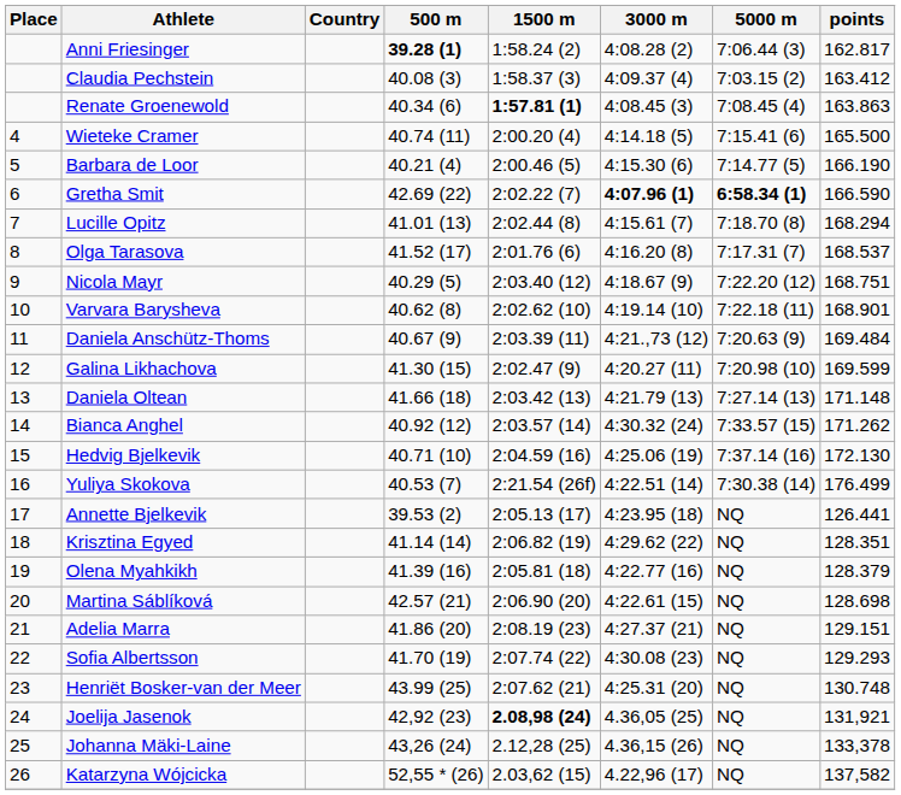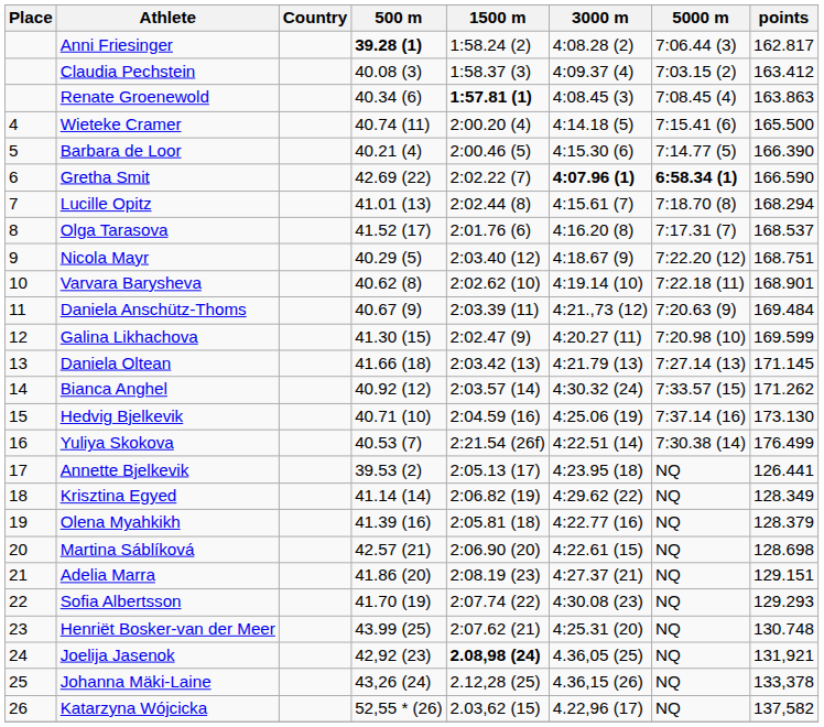 <table class="wikitable sortable" border="1">
 <tr align=left bgcolor=#DDDDDD>
 </tr>
 <tr>
 <th Scope=”col”>Place</th>
 <th Scope=”col”>Athlete</th>
 <th Scope=”col”>Country</th>
 <th Scope=”col”>500 m</th>
 <th Scope=”col”>1500 m</th>
 <th Scope=”col”>3000 m</th>
 <th Scope=”col”>5000 m</th>
 <th Scope=”col”>points</th>
 </tr>
 <tr>
 <td></td>
 <td><a href='#'>Anni Friesinger</a></td>
 <td></td>
 <td><strong>39.28 (1)</strong></td>
 <td>1:58.24 (2)</td>
 <td>4:08.28 (2)</td>
 <td>7:06.44 (3)</td>
 <td>162.817</td>
 </tr>
 <tr>
 <td></td>
 <td><a href='#'>Claudia Pechstein</a></td>
 <td></td>
 <td>40.08 (3)</td>
 <td>1:58.37 (3)</td>
 <td>4:09.37 (4)</td>
 <td>7:03.15 (2)</td>
 <td>163.412</td>
 </tr>
 <tr>
 <td></td>
 <td><a href='#'>Renate Groenewold</a></td>
 <td></td>
 <td>40.34 (6)</td>
 <td><strong>1:57.81 (1)</strong></td>
 <td>4:08.45 (3)</td>
 <td>7:08.45 (4)</td>
 <td>163.863</td>
 </tr>
 <tr>
 <td>4</td>
 <td><a href='#'>Wieteke Cramer</a></td>
 <td></td>
 <td>40.74 (11)</td>
 <td>2:00.20 (4)</td>
 <td>4:14.18 (5)</td>
 <td>7:15.41 (6)</td>
 <td>165.500</td>
 </tr>
 <tr>
 <td>5</td>
 <td><a href='#'>Barbara de Loor</a></td>
 <td></td>
 <td>40.21 (4)</td>
 <td>2:00.46 (5)</td>
 <td>4:15.30 (6)</td>
 <td>7:14.77 (5)</td>
-<td>166.190</td>
+<td>166.390</td>
 </tr>
 <tr>
 <td>6</td>
 <td><a href='#'>Gretha Smit</a></td>
 <td></td>
 <td>42.69 (22)</td>
 <td>2:02.22 (7)</td>
 <td><strong>4:07.96 (1)</strong></td>
 <td><strong>6:58.34 (1)</strong></td>
 <td>166.590</td>
 </tr>
 <tr>
 <td>7</td>
 <td><a href='#'>Lucille Opitz</a></td>
 <td></td>
 <td>41.01 (13)</td>
 <td>2:02.44 (8)</td>
 <td>4:15.61 (7)</td>
 <td>7:18.70 (8)</td>
 <td>168.294</td>
 </tr>
 <tr>
 <td>8</td>
 <td><a href='#'>Olga Tarasova</a></td>
 <td></td>
 <td>41.52 (17)</td>
 <td>2:01.76 (6)</td>
 <td>4:16.20 (8)</td>
 <td>7:17.31 (7)</td>
 <td>168.537</td>
 </tr>
 <tr>
 <td>9</td>
 <td><a href='#'>Nicola Mayr</a></td>
 <td></td>
 <td>40.29 (5)</td>
 <td>2:03.40 (12)</td>
 <td>4:18.67 (9)</td>
 <td>7:22.20 (12)</td>
 <td>168.751</td>
 </tr>
 <tr>
 <td>10</td>
 <td><a href='#'>Varvara Barysheva</a></td>
 <td></td>
 <td>40.62 (8)</td>
 <td>2:02.62 (10)</td>
 <td>4:19.14 (10)</td>
 <td>7:22.18 (11)</td>
 <td>168.901</td>
 </tr>
 <tr>
 <td>11</td>
 <td><a href='#'>Daniela Anschütz-Thoms</a></td>
 <td></td>
 <td>40.67 (9)</td>
 <td>2:03.39 (11)</td>
 <td>4:21.,73 (12)</td>
 <td>7:20.63 (9)</td>
 <td>169.484</td>
 </tr>
 <tr>
 <td>12</td>
 <td><a href='#'>Galina Likhachova</a></td>
 <td></td>
 <td>41.30 (15)</td>
 <td>2:02.47 (9)</td>
 <td>4:20.27 (11)</td>
 <td>7:20.98 (10)</td>
 <td>169.599</td>
 </tr>
 <tr>
 <td>13</td>
 <td><a href='#'>Daniela Oltean</a></td>
 <td></td>
 <td>41.66 (18)</td>
 <td>2:03.42 (13)</td>
 <td>4:21.79 (13)</td>
 <td>7:27.14 (13)</td>
-<td>171.148</td>
+<td>171.145</td>
 </tr>
 <tr>
 <td>14</td>
 <td><a href='#'>Bianca Anghel</a></td>
 <td></td>
 <td>40.92 (12)</td>
 <td>2:03.57 (14)</td>
 <td>4:30.32 (24)</td>
 <td>7:33.57 (15)</td>
 <td>171.262</td>
 </tr>
 <tr>
 <td>15</td>
 <td><a href='#'>Hedvig Bjelkevik</a></td>
 <td></td>
 <td>40.71 (10)</td>
 <td>2:04.59 (16)</td>
 <td>4:25.06 (19)</td>
 <td>7:37.14 (16)</td>
-<td>172.130</td>
+<td>173.130</td>
 </tr>
 <tr>
 <td>16</td>
 <td><a href='#'>Yuliya Skokova</a></td>
 <td></td>
 <td>40.53 (7)</td>
 <td>2:21.54 (26f)</td>
 <td>4:22.51 (14)</td>
 <td>7:30.38 (14)</td>
 <td>176.499</td>
 </tr>
 <tr>
 <td>17</td>
 <td><a href='#'>Annette Bjelkevik</a></td>
 <td></td>
 <td>39.53 (2)</td>
 <td>2:05.13 (17)</td>
 <td>4:23.95 (18)</td>
 <td>NQ</td>
 <td>126.441</td>
 </tr>
 <tr>
 <td>18</td>
 <td><a href='#'>Krisztina Egyed</a></td>
 <td></td>
 <td>41.14 (14)</td>
 <td>2:06.82 (19)</td>
 <td>4:29.62 (22)</td>
 <td>NQ</td>
-<td>128.351</td>
+<td>128.349</td>
 </tr>
 <tr>
 <td>19</td>
 <td><a href='#'>Olena Myahkikh</a></td>
 <td></td>
 <td>41.39 (16)</td>
 <td>2:05.81 (18)</td>
 <td>4:22.77 (16)</td>
 <td>NQ</td>
 <td>128.379</td>
 </tr>
 <tr>
 <td>20</td>
 <td><a href='#'>Martina Sáblíková</a></td>
 <td></td>
 <td>42.57 (21)</td>
 <td>2:06.90 (20)</td>
 <td>4:22.61 (15)</td>
 <td>NQ</td>
 <td>128.698</td>
 </tr>
 <tr>
 <td>21</td>
 <td><a href='#'>Adelia Marra</a></td>
 <td></td>
 <td>41.86 (20)</td>
 <td>2:08.19 (23)</td>
 <td>4:27.37 (21)</td>
 <td>NQ</td>
 <td>129.151</td>
 </tr>
 <tr>
 <td>22</td>
 <td><a href='#'>Sofia Albertsson</a></td>
 <td></td>
 <td>41.70 (19)</td>
 <td>2:07.74 (22)</td>
 <td>4:30.08 (23)</td>
 <td>NQ</td>
 <td>129.293</td>
 </tr>
 <tr>
 <td>23</td>
 <td><a href='#'>Henriët Bosker-van der Meer</a></td>
 <td></td>
 <td>43.99 (25)</td>
 <td>2:07.62 (21)</td>
 <td>4:25.31 (20)</td>
 <td>NQ</td>
 <td>130.748</td>
 </tr>
 <tr>
 <td>24</td>
 <td><a href='#'>Joelija Jasenok</a></td>
 <td></td>
 <td>42,92 (23)</td>
 <td><strong>2.08,98 (24)</strong></td>
 <td>4.36,05 (25)</td>
 <td>NQ</td>
 <td>131,921</td>
 </tr>
 <tr>
 <td>25</td>
 <td><a href='#'>Johanna Mäki-Laine</a></td>
 <td></td>
 <td>43,26 (24)</td>
 <td>2.12,28 (25)</td>
 <td>4.36,15 (26)</td>
 <td>NQ</td>
 <td>133,378</td>
 </tr>
 <tr>
 <td>26</td>
 <td><a href='#'>Katarzyna Wójcicka</a></td>
 <td></td>
 <td>52,55 * (26)</td>
 <td>2.03,62 (15)</td>
 <td>4.22,96 (17)</td>
 <td>NQ</td>
 <td>137,582</td>
 </tr>
 <tr>
 </tr>
 </table>
